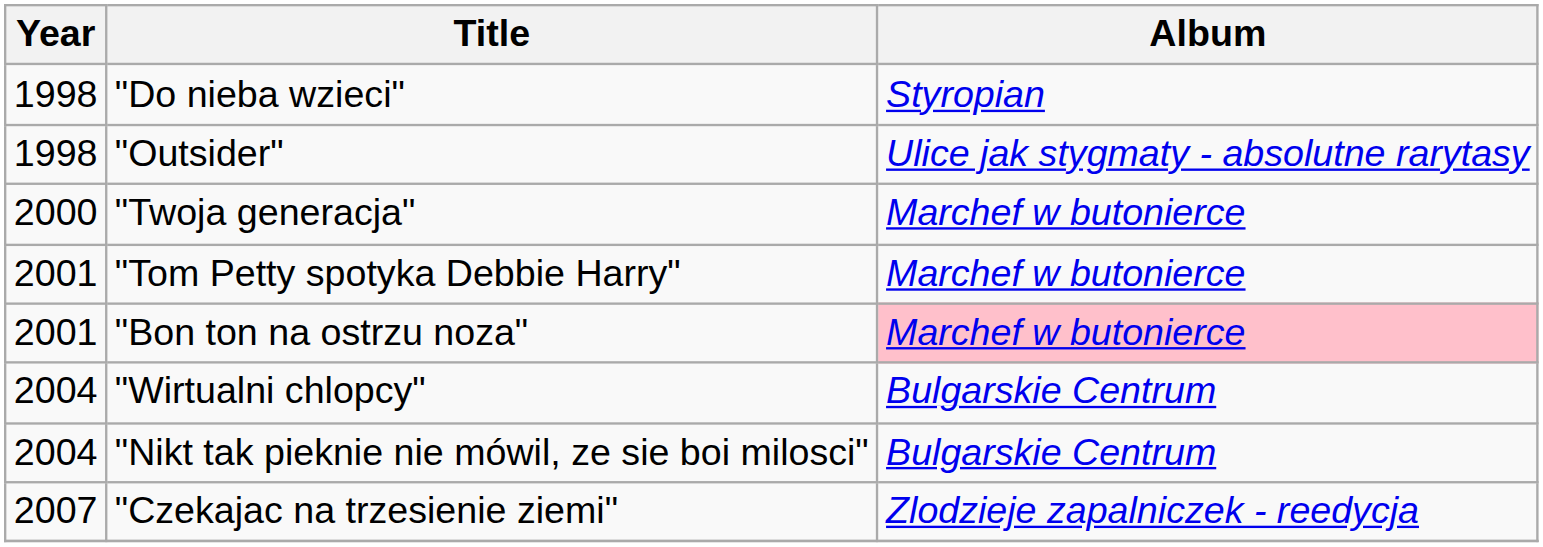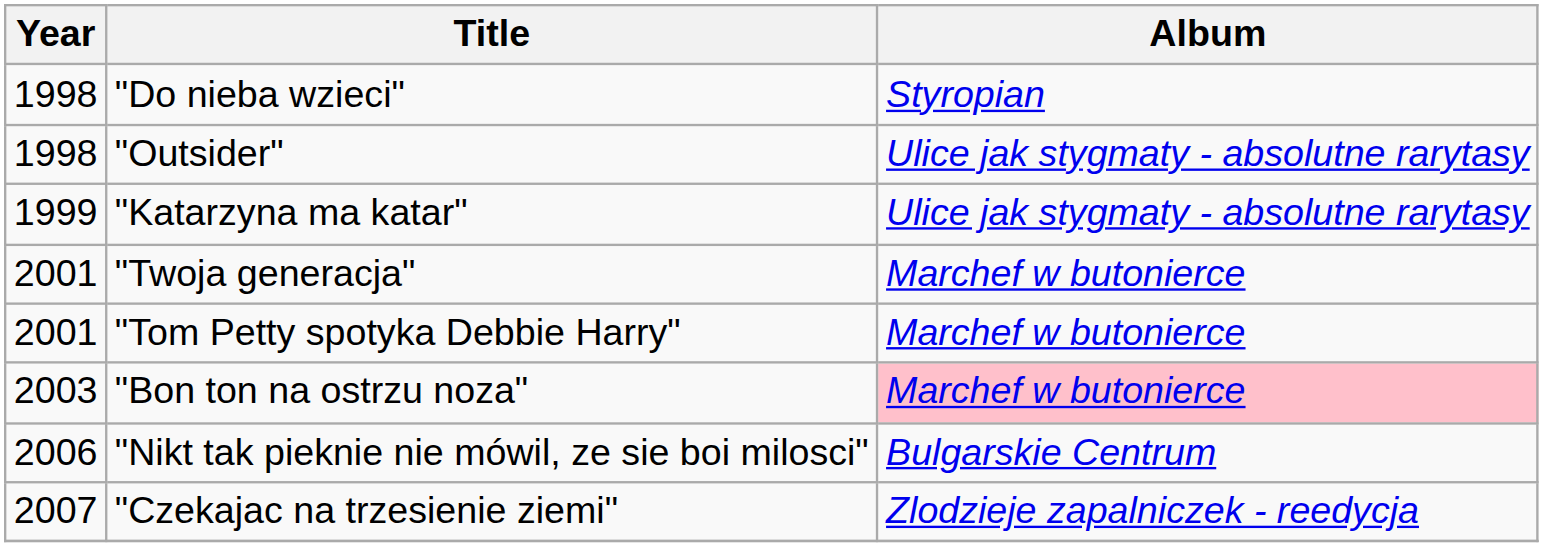 <table class="wikitable">
 <tr>
 <th>Year</th>
 <th>Title</th>
 <th>Album</th>
 </tr>
 <tr>
 <td>1998</td>
 <td>"Do nieba wzieci"</td>
 <td><em><a href='#'>Styropian</a></em></td>
 </tr>
 <tr>
 <td>1998</td>
 <td>"Outsider"</td>
 <td><em><a href='#'>Ulice jak stygmaty - absolutne rarytasy</a></em></td>
 </tr>
 <tr>
-<td>2000</td>
+<td>1999</td>
+<td>"Katarzyna ma katar"</td>
+<td><em><a href='#'>Ulice jak stygmaty - absolutne rarytasy</a></em></td>
+</tr>
+<tr>
+<td>2001</td>
 <td>"Twoja generacja"</td>
 <td><em><a href='#'>Marchef w butonierce</a></em></td>
 </tr>
 <tr>
 <td>2001</td>
 <td>"Tom Petty spotyka Debbie Harry"</td>
 <td><em><a href='#'>Marchef w butonierce</a></em></td>
 </tr>
 <tr>
-<td>2001</td>
+<td>2003</td>
 <td>"Bon ton na ostrzu noza"</td>
 <td style="background: pink;"><em><a href='#'>Marchef w butonierce</a></em></td>
 </tr>
 <tr>
-<td>2004</td>
-<td>"Wirtualni chlopcy"</td>
-<td><em><a href='#'>Bulgarskie Centrum</a></em></td>
-</tr>
-<tr>
-<td>2004</td>
+<td>2006</td>
 <td>"Nikt tak pieknie nie mówil, ze sie boi milosci"</td>
 <td><em><a href='#'>Bulgarskie Centrum</a></em></td>
 </tr>
 <tr>
 <td>2007</td>
 <td>"Czekajac na trzesienie ziemi"</td>
 <td><em><a href='#'>Zlodzieje zapalniczek - reedycja</a></em></td>
 </tr>
 <tr>
 </tr>
 </table>
